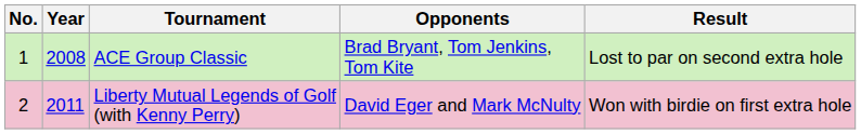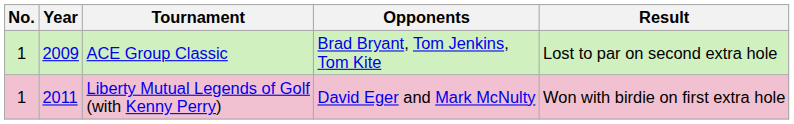 <table class="wikitable" style="font-size:95%;">
 <tr>
 <th>No.</th>
 <th>Year</th>
 <th>Tournament</th>
 <th>Opponents</th>
 <th>Result</th>
 </tr>
 <tr style="background:#D0F0C0;">
 <td align=center>1</td>
-<td><a href='#'>2008</a></td>
+<td><a href='#'>2009</a></td>
 <td><a href='#'>ACE Group Classic</a></td>
 <td> <a href='#'>Brad Bryant</a>,  <a href='#'>Tom Jenkins</a>,<br> <a href='#'>Tom Kite</a></td>
 <td>Lost to par on second extra hole</td>
 </tr>
 <tr style="background:#F2C1D1;">
-<td align=center>2</td>
+<td align=center>1</td>
 <td><a href='#'>2011</a></td>
 <td><a href='#'>Liberty Mutual Legends of Golf</a><br>(with  <a href='#'>Kenny Perry</a>)</td>
 <td> <a href='#'>David Eger</a> and  <a href='#'>Mark McNulty</a></td>
 <td>Won with birdie on first extra hole</td>
 </tr>
 </table>
